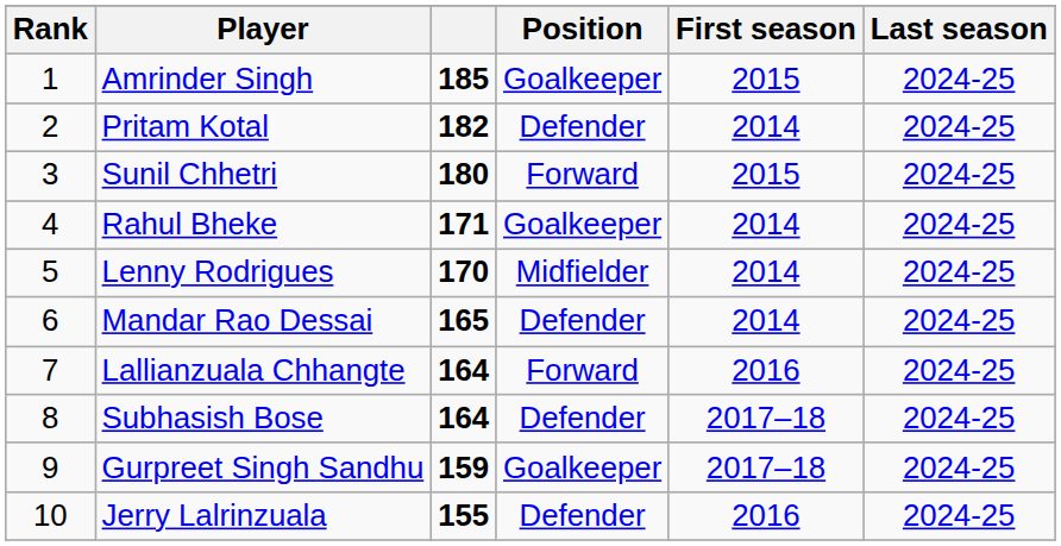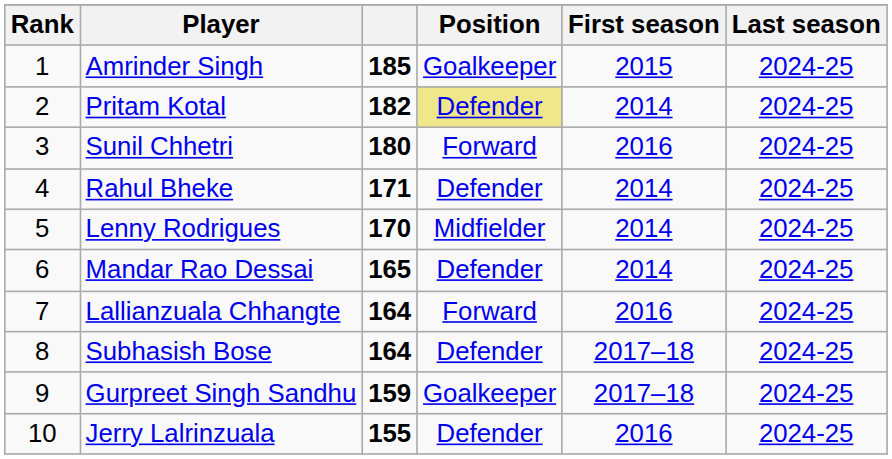 <table class="wikitable sortable nowrap" style="text-align:center">
 <tr>
 </tr>
 <tr>
 <th>Rank</th>
 <th>Player</th>
 <th></th>
 <th>Position</th>
 <th>First season</th>
 <th>Last season</th>
 </tr>
 <tr>
 <td>1</td>
 <td align="left"> <a href='#'>Amrinder Singh</a></td>
 <td><strong>185</strong></td>
 <td><a href='#'>Goalkeeper</a></td>
 <td><a href='#'>2015</a></td>
 <td><a href='#'>2024-25</a></td>
 </tr>
 <tr>
 <td>2</td>
 <td align=left> <a href='#'>Pritam Kotal</a></td>
 <td><strong>182</strong></td>
-<td><a href='#'>Defender</a></td>
+<td style="background: khaki;"><a href='#'>Defender</a></td>
 <td><a href='#'>2014</a></td>
 <td><a href='#'>2024-25</a></td>
 </tr>
 <tr>
 <td>3</td>
 <td align="left"> <a href='#'>Sunil Chhetri</a></td>
 <td><strong>180</strong></td>
 <td><a href='#'>Forward</a></td>
-<td><a href='#'>2015</a></td>
+<td><a href='#'>2016</a></td>
 <td><a href='#'>2024-25</a></td>
 </tr>
 <tr>
 <td>4</td>
 <td align="left"> <a href='#'>Rahul Bheke</a></td>
 <td><strong>171</strong></td>
-<td><a href='#'>Goalkeeper</a></td>
+<td><a href='#'>Defender</a></td>
 <td><a href='#'>2014</a></td>
 <td><a href='#'>2024-25</a></td>
 </tr>
 <tr>
 <td>5</td>
 <td align="left"> <a href='#'>Lenny Rodrigues</a></td>
 <td><strong>170</strong></td>
 <td><a href='#'>Midfielder</a></td>
 <td><a href='#'>2014</a></td>
 <td><a href='#'>2024-25</a></td>
 </tr>
 <tr>
 <td>6</td>
 <td align="left"> <a href='#'>Mandar Rao Dessai</a></td>
 <td><strong>165</strong></td>
 <td><a href='#'>Defender</a></td>
 <td><a href='#'>2014</a></td>
 <td><a href='#'>2024-25</a></td>
 </tr>
 <tr>
 <td>7</td>
 <td align="left"> <a href='#'>Lallianzuala Chhangte</a></td>
 <td><strong>164</strong></td>
 <td><a href='#'>Forward</a></td>
 <td><a href='#'>2016</a></td>
 <td><a href='#'>2024-25</a></td>
 </tr>
 <tr>
 <td>8</td>
 <td align="left"> <a href='#'>Subhasish Bose</a></td>
 <td><strong>164</strong></td>
 <td><a href='#'>Defender</a></td>
 <td><a href='#'>2017–18</a></td>
 <td><a href='#'>2024-25</a></td>
 </tr>
 <tr>
 <td>9</td>
 <td align="left"> <a href='#'>Gurpreet Singh Sandhu</a></td>
 <td><strong>159</strong></td>
 <td><a href='#'>Goalkeeper</a></td>
 <td><a href='#'>2017–18</a></td>
 <td><a href='#'>2024-25</a></td>
 </tr>
 <tr>
 <td>10</td>
 <td align="left"> <a href='#'>Jerry Lalrinzuala</a></td>
 <td><strong>155</strong></td>
 <td><a href='#'>Defender</a></td>
 <td><a href='#'>2016</a></td>
 <td><a href='#'>2024-25</a></td>
 </tr>
 </table>
